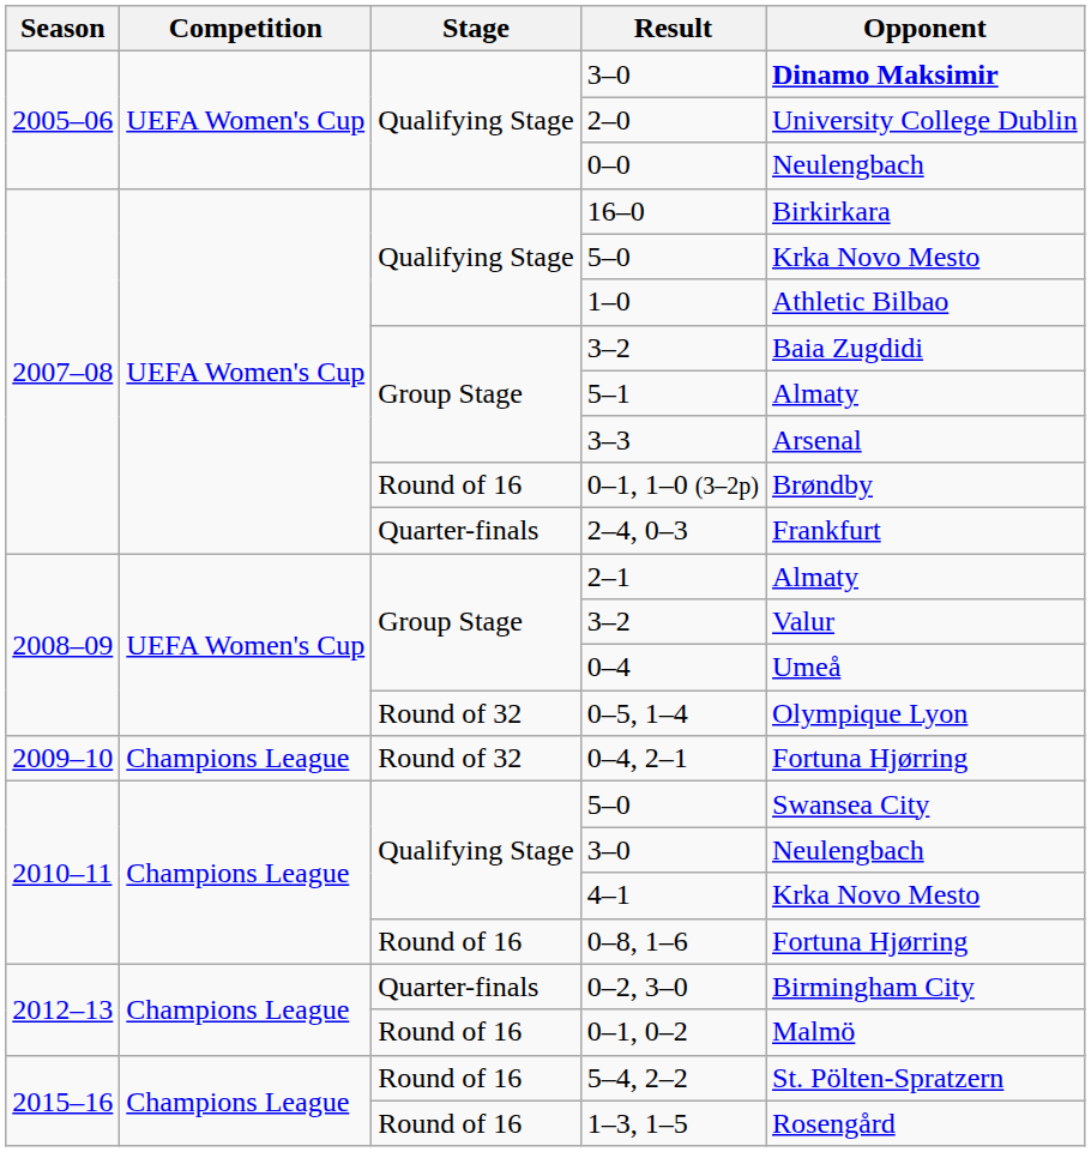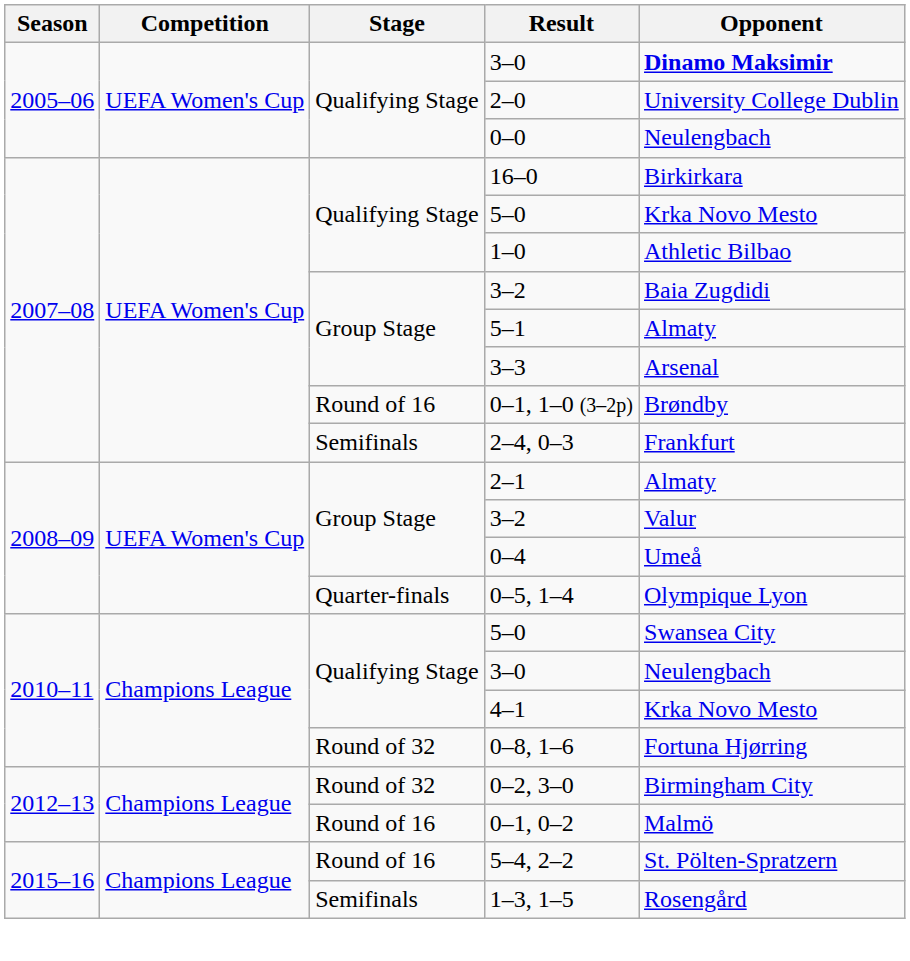 <table class="wikitable">
 <tr>
 <th>Season</th>
 <th>Competition</th>
 <th>Stage</th>
 <th>Result</th>
 <th>Opponent</th>
 </tr>
 <tr>
 <td rowspan="3"><a href='#'>2005–06</a></td>
 <td rowspan="3"><a href='#'>UEFA Women's Cup</a></td>
 <td rowspan="3">Qualifying Stage</td>
 <td>3–0</td>
 <td><strong> <a href='#'>Dinamo Maksimir</a></strong></td>
 </tr>
 <tr>
 <td>2–0</td>
 <td> <a href='#'>University College Dublin</a></td>
 </tr>
 <tr>
 <td>0–0</td>
 <td> <a href='#'>Neulengbach</a></td>
 </tr>
 <tr>
 <td rowspan="8"><a href='#'>2007–08</a></td>
 <td rowspan="8"><a href='#'>UEFA Women's Cup</a></td>
 <td rowspan="3">Qualifying Stage</td>
 <td>16–0</td>
 <td> <a href='#'>Birkirkara</a></td>
 </tr>
 <tr>
 <td>5–0</td>
 <td> <a href='#'>Krka Novo Mesto</a></td>
 </tr>
 <tr>
 <td>1–0</td>
 <td> <a href='#'>Athletic Bilbao</a></td>
 </tr>
 <tr>
 <td rowspan="3">Group Stage</td>
 <td>3–2</td>
 <td> <a href='#'>Baia Zugdidi</a></td>
 </tr>
 <tr>
 <td>5–1</td>
 <td> <a href='#'>Almaty</a></td>
 </tr>
 <tr>
 <td>3–3</td>
 <td> <a href='#'>Arsenal</a></td>
 </tr>
 <tr>
 <td>Round of 16</td>
 <td>0–1, 1–0 <small>(3–2p)</small></td>
 <td> <a href='#'>Brøndby</a></td>
 </tr>
 <tr>
-<td>Quarter-finals</td>
+<td>Semifinals</td>
 <td>2–4, 0–3</td>
 <td> <a href='#'>Frankfurt</a></td>
 </tr>
 <tr>
 <td rowspan="4"><a href='#'>2008–09</a></td>
 <td rowspan="4"><a href='#'>UEFA Women's Cup</a></td>
 <td rowspan="3">Group Stage</td>
 <td>2–1</td>
 <td> <a href='#'>Almaty</a></td>
 </tr>
 <tr>
 <td>3–2</td>
 <td> <a href='#'>Valur</a></td>
 </tr>
 <tr>
 <td>0–4</td>
 <td> <a href='#'>Umeå</a></td>
 </tr>
 <tr>
-<td>Round of 32</td>
+<td>Quarter-finals</td>
 <td>0–5, 1–4</td>
 <td> <a href='#'>Olympique Lyon</a></td>
-</tr>
-<tr>
-<td><a href='#'>2009–10</a></td>
-<td><a href='#'>Champions League</a></td>
-<td>Round of 32</td>
-<td>0–4, 2–1</td>
-<td> <a href='#'>Fortuna Hjørring</a></td>
 </tr>
 <tr>
 <td rowspan="4"><a href='#'>2010–11</a></td>
 <td rowspan="4"><a href='#'>Champions League</a></td>
 <td rowspan="3">Qualifying Stage</td>
 <td>5–0</td>
 <td> <a href='#'>Swansea City</a></td>
 </tr>
 <tr>
 <td>3–0</td>
 <td> <a href='#'>Neulengbach</a></td>
 </tr>
 <tr>
 <td>4–1</td>
 <td> <a href='#'>Krka Novo Mesto</a></td>
 </tr>
 <tr>
-<td>Round of 16</td>
+<td>Round of 32</td>
 <td>0–8, 1–6</td>
 <td> <a href='#'>Fortuna Hjørring</a></td>
 </tr>
 <tr>
 <td rowspan="2"><a href='#'>2012–13</a></td>
 <td rowspan="2"><a href='#'>Champions League</a></td>
-<td>Quarter-finals</td>
+<td>Round of 32</td>
 <td>0–2, 3–0</td>
 <td> <a href='#'>Birmingham City</a></td>
 </tr>
 <tr>
 <td>Round of 16</td>
 <td>0–1, 0–2</td>
 <td> <a href='#'>Malmö</a></td>
 </tr>
 <tr>
 <td rowspan=2><a href='#'>2015–16</a></td>
 <td rowspan=2><a href='#'>Champions League</a></td>
 <td>Round of 16</td>
 <td>5–4, 2–2</td>
 <td> <a href='#'>St. Pölten-Spratzern</a></td>
 </tr>
 <tr>
-<td>Round of 16</td>
+<td>Semifinals</td>
 <td>1–3, 1–5</td>
 <td> <a href='#'>Rosengård</a></td>
 </tr>
 </table>
